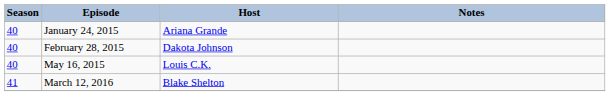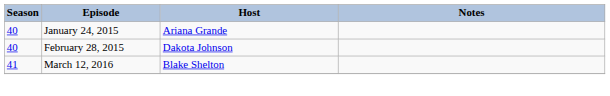 <table class="wikitable" style="width:100%;">
 <tr>
 <th style="background:#B0C4DE;" width="5%">Season</th>
 <th style="background:#B0C4DE;" width="20%">Episode</th>
 <th style="background:#B0C4DE;" width="30%">Host</th>
 <th style="background:#B0C4DE;" width="45%">Notes</th>
 </tr>
 <tr>
 <td><a href='#'>40</a></td>
 <td>January 24, 2015</td>
 <td><a href='#'>Ariana Grande</a></td>
 <td></td>
 </tr>
 <tr>
 <td><a href='#'>40</a></td>
 <td>February 28, 2015</td>
 <td><a href='#'>Dakota Johnson</a></td>
 <td></td>
 </tr>
 <tr>
-<td><a href='#'>40</a></td>
-<td>May 16, 2015</td>
-<td><a href='#'>Louis C.K.</a></td>
-<td></td>
-</tr>
-<tr>
 <td><a href='#'>41</a></td>
 <td>March 12, 2016</td>
 <td><a href='#'>Blake Shelton</a></td>
 <td></td>
 </tr>
 <tr>
 </tr>
 </table>
